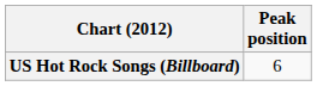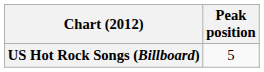 <table class="wikitable sortable plainrowheaders">
 <tr>
 <th scope="col">Chart (2012)</th>
 <th scope="col">Peak<br>position</th>
 </tr>
 <tr>
 <th scope="row">US Hot Rock Songs (<em>Billboard</em>)</th>
-<td align="center">6</td>
+<td align="center">5</td>
 </tr>
 </table>
